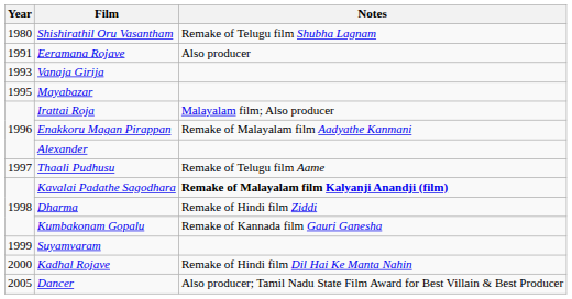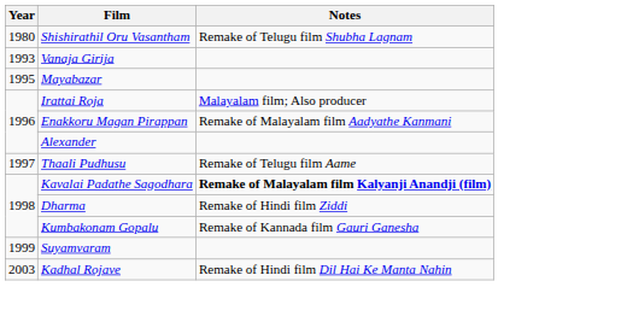 <table class="wikitable">
 <tr>
 <th>Year</th>
 <th>Film</th>
 <th>Notes</th>
 </tr>
 <tr>
 <td>1980</td>
 <td><em><a href='#'>Shishirathil Oru Vasantham</a></em></td>
 <td>Remake of Telugu film <em><a href='#'>Shubha Lagnam</a></em></td>
-</tr>
-<tr>
-<td>1991</td>
-<td><em><a href='#'>Eeramana Rojave</a></em></td>
-<td>Also producer</td>
 </tr>
 <tr>
 <td>1993</td>
 <td><em><a href='#'>Vanaja Girija</a></em></td>
 <td></td>
 </tr>
 <tr>
 <td>1995</td>
 <td><em><a href='#'>Mayabazar</a></em></td>
 <td></td>
 </tr>
 <tr>
 <td rowspan="3">1996</td>
 <td><em><a href='#'>Irattai Roja</a></em></td>
 <td><a href='#'>Malayalam</a> film; Also producer</td>
 </tr>
 <tr>
 <td><em><a href='#'>Enakkoru Magan Pirappan</a></em></td>
 <td>Remake of Malayalam film <em><a href='#'>Aadyathe Kanmani</a></em></td>
 </tr>
 <tr>
 <td><em><a href='#'>Alexander</a></em></td>
 <td></td>
 </tr>
 <tr>
 <td>1997</td>
 <td><em><a href='#'>Thaali Pudhusu</a></em></td>
 <td>Remake of Telugu film <em>Aame</em></td>
 </tr>
 <tr>
 <td rowspan="3">1998</td>
 <td><em><a href='#'>Kavalai Padathe Sagodhara</a></em></td>
 <td><strong>Remake of Malayalam film <a href='#'>Kalyanji Anandji (film)</a></strong></td>
 </tr>
 <tr>
 <td><em><a href='#'>Dharma</a></em></td>
 <td>Remake of Hindi film <em><a href='#'>Ziddi</a></em></td>
 </tr>
 <tr>
 <td><em><a href='#'>Kumbakonam Gopalu</a></em></td>
 <td>Remake of Kannada film <em><a href='#'>Gauri Ganesha</a></em></td>
 </tr>
 <tr>
 <td>1999</td>
 <td><em><a href='#'>Suyamvaram</a></em></td>
 <td></td>
 </tr>
 <tr>
-<td>2000</td>
+<td>2003</td>
 <td><em><a href='#'>Kadhal Rojave</a></em></td>
 <td>Remake of Hindi film <em><a href='#'>Dil Hai Ke Manta Nahin</a></em></td>
 </tr>
-<tr>
-<td>2005</td>
-<td><em><a href='#'>Dancer</a></em></td>
-<td>Also producer; Tamil Nadu State Film Award for Best Villain & Best Producer</td>
-</tr>
 </table>
